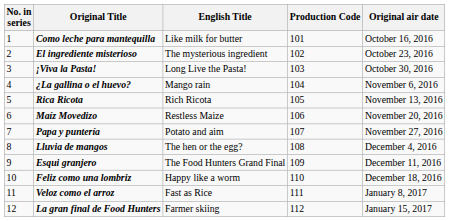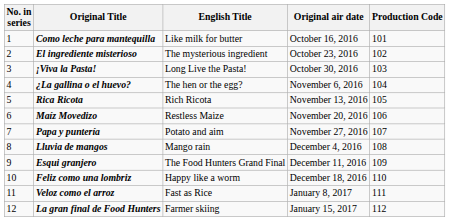 <table class="wikitable">
 <tr>
 <th>No. in<br>series</th>
 <th>Original Title</th>
 <th>English Title</th>
+<th>Original air date</th>
 <th>Production Code</th>
-<th>Original air date</th>
 </tr>
 <tr>
 <td>1</td>
 <td><strong><em>Como leche para mantequilla</em></strong></td>
 <td>Like milk for butter</td>
+<td>October 16, 2016</td>
 <td>101</td>
-<td>October 16, 2016</td>
 </tr>
 <tr>
 <td>2</td>
 <td><strong><em>El ingrediente misterioso</em></strong></td>
 <td>The mysterious ingredient</td>
+<td>October 23, 2016</td>
 <td>102</td>
-<td>October 23, 2016</td>
 </tr>
 <tr>
 <td>3</td>
 <td><strong><em>¡Viva la Pasta!</em></strong></td>
 <td>Long Live the Pasta!</td>
+<td>October 30, 2016</td>
 <td>103</td>
-<td>October 30, 2016</td>
 </tr>
 <tr>
 <td>4</td>
 <td><strong><em>¿La gallina o el huevo?</em></strong></td>
-<td>Mango rain</td>
+<td>The hen or the egg?</td>
+<td>November 6, 2016</td>
 <td>104</td>
-<td>November 6, 2016</td>
 </tr>
 <tr>
 <td>5</td>
 <td><strong><em>Rica Ricota</em></strong></td>
 <td>Rich Ricota</td>
+<td>November 13, 2016</td>
 <td>105</td>
-<td>November 13, 2016</td>
 </tr>
 <tr>
 <td>6</td>
 <td><strong><em>Maíz Movedizo</em></strong></td>
 <td>Restless Maize</td>
+<td>November 20, 2016</td>
 <td>106</td>
-<td>November 20, 2016</td>
 </tr>
 <tr>
 <td>7</td>
 <td><strong><em>Papa y puntería</em></strong></td>
 <td>Potato and aim</td>
+<td>November 27, 2016</td>
 <td>107</td>
-<td>November 27, 2016</td>
 </tr>
 <tr>
 <td>8</td>
 <td><strong><em>Lluvia de mangos</em></strong></td>
-<td>The hen or the egg?</td>
+<td>Mango rain</td>
+<td>December 4, 2016</td>
 <td>108</td>
-<td>December 4, 2016</td>
 </tr>
 <tr>
 <td>9</td>
 <td><strong><em>Esqui granjero</em></strong></td>
 <td>The Food Hunters Grand Final</td>
+<td>December 11, 2016</td>
 <td>109</td>
-<td>December 11, 2016</td>
 </tr>
 <tr>
 <td>10</td>
 <td><strong><em>Feliz como una lombriz</em></strong></td>
 <td>Happy like a worm</td>
+<td>December 18, 2016</td>
 <td>110</td>
-<td>December 18, 2016</td>
 </tr>
 <tr>
 <td>11</td>
 <td><strong><em>Veloz como el arroz</em></strong></td>
 <td>Fast as Rice</td>
+<td>January 8, 2017</td>
 <td>111</td>
-<td>January 8, 2017</td>
 </tr>
 <tr>
 <td>12</td>
 <td><strong><em>La gran final de Food Hunters</em></strong></td>
 <td>Farmer skiing</td>
+<td>January 15, 2017</td>
 <td>112</td>
-<td>January 15, 2017</td>
 </tr>
 </table>
